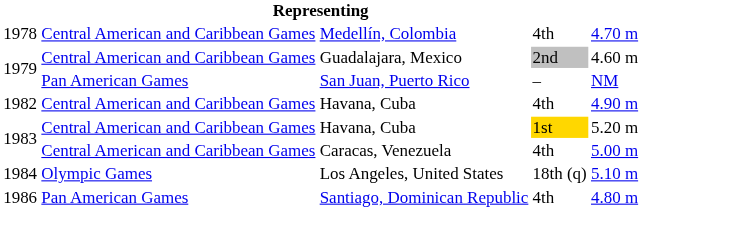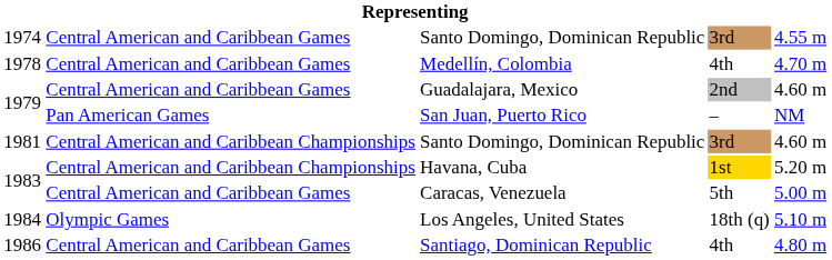 <table>
 <tr>
 <th colspan="5">Representing </th>
+</tr>
+<tr>
+<td>1974</td>
+<td><a href='#'>Central American and Caribbean Games</a></td>
+<td>Santo Domingo, Dominican Republic</td>
+<td bgcolor=cc9966>3rd</td>
+<td><a href='#'>4.55 m</a></td>
 </tr>
 <tr>
 <td>1978</td>
 <td><a href='#'>Central American and Caribbean Games</a></td>
 <td><a href='#'>Medellín, Colombia</a></td>
 <td>4th</td>
 <td><a href='#'>4.70 m</a></td>
 </tr>
 <tr>
 <td rowspan=2>1979</td>
 <td><a href='#'>Central American and Caribbean Games</a></td>
 <td>Guadalajara, Mexico</td>
 <td bgcolor=silver>2nd</td>
 <td>4.60 m</td>
 </tr>
 <tr>
 <td><a href='#'>Pan American Games</a></td>
 <td><a href='#'>San Juan, Puerto Rico</a></td>
 <td>–</td>
 <td><a href='#'>NM</a></td>
 </tr>
 <tr>
-<td>1982</td>
-<td><a href='#'>Central American and Caribbean Games</a></td>
-<td>Havana, Cuba</td>
-<td>4th</td>
-<td><a href='#'>4.90 m</a></td>
+<td>1981</td>
+<td><a href='#'>Central American and Caribbean Championships</a></td>
+<td>Santo Domingo, Dominican Republic</td>
+<td bgcolor=cc9966>3rd</td>
+<td>4.60 m</td>
 </tr>
 <tr>
 <td rowspan=2>1983</td>
-<td><a href='#'>Central American and Caribbean Games</a></td>
+<td><a href='#'>Central American and Caribbean Championships</a></td>
 <td>Havana, Cuba</td>
 <td bgcolor=gold>1st</td>
 <td>5.20 m</td>
 </tr>
 <tr>
 <td><a href='#'>Central American and Caribbean Games</a></td>
 <td>Caracas, Venezuela</td>
-<td>4th</td>
+<td>5th</td>
 <td><a href='#'>5.00 m</a></td>
 </tr>
 <tr>
 <td>1984</td>
 <td><a href='#'>Olympic Games</a></td>
 <td>Los Angeles, United States</td>
 <td>18th (q)</td>
 <td><a href='#'>5.10 m</a></td>
 </tr>
 <tr>
 <td>1986</td>
-<td><a href='#'>Pan American Games</a></td>
+<td><a href='#'>Central American and Caribbean Games</a></td>
 <td><a href='#'>Santiago, Dominican Republic</a></td>
 <td>4th</td>
 <td><a href='#'>4.80 m</a></td>
 </tr>
 </table>
